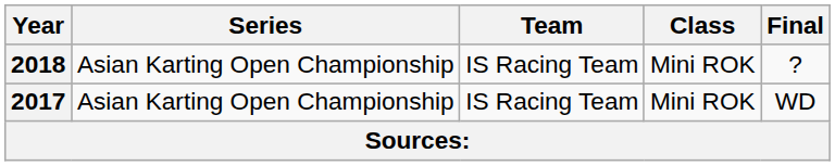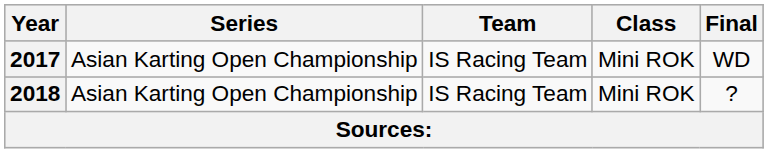 <table class="wikitable" style="text-align:center; font-size:90%">
 <tr>
 <th>Year</th>
 <th>Series</th>
 <th>Team</th>
 <th>Class</th>
 <th>Final</th>
 </tr>
 <tr>
+<th>2017</th>
+<td align="left">Asian Karting Open Championship</td>
+<td align="left">IS Racing Team</td>
+<td align="left">Mini ROK</td>
+<td>WD</td>
+</tr>
+<tr>
 <th>2018</th>
 <td align="left">Asian Karting Open Championship</td>
 <td align="left">IS Racing Team</td>
 <td align="left">Mini ROK</td>
 <td>?</td>
 </tr>
 <tr>
-<th>2017</th>
-<td align="left">Asian Karting Open Championship</td>
-<td align="left">IS Racing Team</td>
-<td align="left">Mini ROK</td>
-<td>WD</td>
-</tr>
-<tr>
 <th colspan="5">Sources:</th>
 </tr>
 </table>
